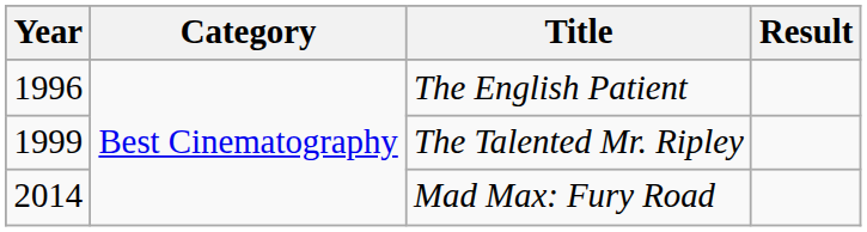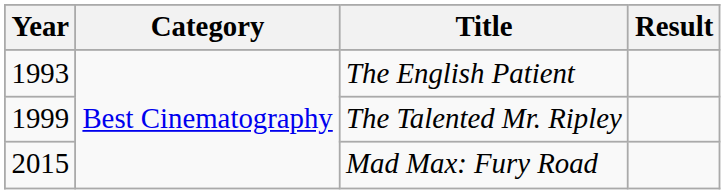 <table class="wikitable">
 <tr>
 <th>Year</th>
 <th>Category</th>
 <th>Title</th>
 <th>Result</th>
 </tr>
 <tr>
-<td>1996</td>
+<td>1993</td>
 <td rowspan=3><a href='#'>Best Cinematography</a></td>
 <td><em>The English Patient</em></td>
 <td></td>
 </tr>
 <tr>
 <td>1999</td>
 <td><em>The Talented Mr. Ripley</em></td>
 <td></td>
 </tr>
 <tr>
-<td>2014</td>
+<td>2015</td>
 <td><em>Mad Max: Fury Road</em></td>
 <td></td>
 </tr>
 </table>
